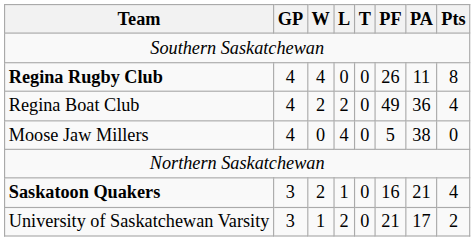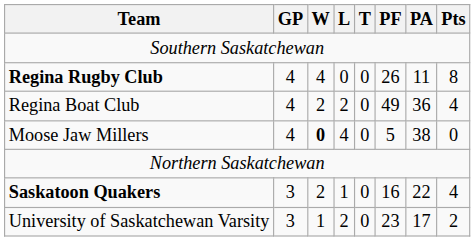 <table class="wikitable">
 <tr>
 <th>Team</th>
 <th>GP</th>
 <th>W</th>
 <th>L</th>
 <th>T</th>
 <th>PF</th>
 <th>PA</th>
 <th>Pts</th>
 </tr>
 <tr>
 <td align="center" colspan="8"><em>Southern Saskatchewan</em></td>
 </tr>
 <tr align="center">
 <td align="left"><strong>Regina Rugby Club</strong></td>
 <td>4</td>
 <td>4</td>
 <td>0</td>
 <td>0</td>
 <td>26</td>
 <td>11</td>
 <td>8</td>
 </tr>
 <tr align="center">
 <td align="left">Regina Boat Club</td>
 <td>4</td>
 <td>2</td>
 <td>2</td>
 <td>0</td>
 <td>49</td>
 <td>36</td>
 <td>4</td>
 </tr>
 <tr align="center">
 <td align="left">Moose Jaw Millers</td>
 <td>4</td>
-<td>0</td>
+<td><strong>0</strong></td>
 <td>4</td>
 <td>0</td>
 <td>5</td>
 <td>38</td>
 <td>0</td>
 </tr>
 <tr>
 <td align="center" colspan="8"><em>Northern Saskatchewan</em></td>
 </tr>
 <tr align="center">
 <td align="left"><strong>Saskatoon Quakers</strong></td>
 <td>3</td>
 <td>2</td>
 <td>1</td>
 <td>0</td>
 <td>16</td>
-<td>21</td>
+<td>22</td>
 <td>4</td>
 </tr>
 <tr align="center">
 <td align="left">University of Saskatchewan Varsity</td>
 <td>3</td>
 <td>1</td>
 <td>2</td>
 <td>0</td>
-<td>21</td>
+<td>23</td>
 <td>17</td>
 <td>2</td>
 </tr>
 </table>
